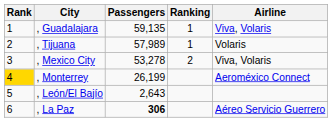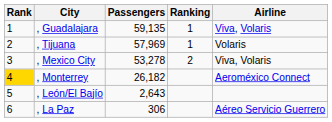 <table class="wikitable" style="font-size: 90%" width= align=>
 <tr>
 <th>Rank</th>
 <th>City</th>
 <th>Passengers</th>
 <th>Ranking</th>
 <th>Airline</th>
 </tr>
 <tr>
 <td>1</td>
 <td>, <a href='#'>Guadalajara</a></td>
 <td align="right">59,135</td>
 <td align="center"> 1</td>
 <td><a href='#'>Viva</a>, <a href='#'>Volaris</a></td>
 </tr>
 <tr>
 <td>2</td>
 <td>, <a href='#'>Tijuana</a></td>
-<td align="right">57,989</td>
+<td align="right">57,969</td>
 <td align="center"> 1</td>
 <td>Volaris</td>
 </tr>
 <tr>
 <td>3</td>
 <td>, <a href='#'>Mexico City</a></td>
 <td align="right">53,278</td>
 <td align="center"> 2</td>
 <td>Viva, Volaris</td>
 </tr>
 <tr>
 <td style="background: gold;">4</td>
 <td>, <a href='#'>Monterrey</a></td>
-<td align="right">26,199</td>
+<td align="right">26,182</td>
 <td align="center"></td>
 <td><a href='#'>Aeroméxico Connect</a></td>
 </tr>
 <tr>
 <td>5</td>
 <td>, <a href='#'>León/El Bajío</a></td>
 <td align="right">2,643</td>
 <td align="center"></td>
 <td></td>
 </tr>
 <tr>
 <td>6</td>
 <td>, <a href='#'>La Paz</a></td>
-<td align="right"><strong>306</strong></td>
+<td align="right">306</td>
 <td align="center"></td>
 <td><a href='#'>Aéreo Servicio Guerrero</a></td>
 </tr>
 </table>
